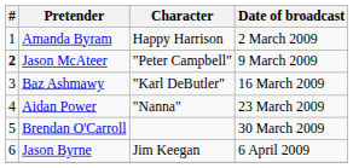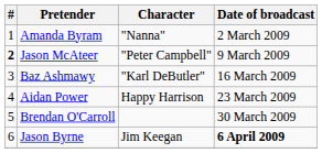 <table class="wikitable">
 <tr>
 <th>#</th>
 <th>Pretender</th>
 <th>Character</th>
 <th>Date of broadcast</th>
 </tr>
 <tr>
 <td>1</td>
 <td><a href='#'>Amanda Byram</a></td>
-<td>Happy Harrison</td>
+<td>"Nanna"</td>
 <td>2 March 2009</td>
 </tr>
 <tr>
 <td><strong>2</strong></td>
 <td><a href='#'>Jason McAteer</a></td>
 <td>"Peter Campbell"</td>
 <td>9 March 2009</td>
 </tr>
 <tr>
 <td>3</td>
 <td><a href='#'>Baz Ashmawy</a></td>
 <td>"Karl DeButler"</td>
 <td>16 March 2009</td>
 </tr>
 <tr>
 <td>4</td>
 <td><a href='#'>Aidan Power</a></td>
-<td>"Nanna"</td>
+<td>Happy Harrison</td>
 <td>23 March 2009</td>
 </tr>
 <tr>
 <td>5</td>
 <td><a href='#'>Brendan O'Carroll</a></td>
 <td></td>
 <td>30 March 2009</td>
 </tr>
 <tr>
 <td>6</td>
 <td><a href='#'>Jason Byrne</a></td>
 <td>Jim Keegan</td>
-<td>6 April 2009</td>
+<td><strong>6 April 2009</strong></td>
 </tr>
 <tr>
 </tr>
 </table>
